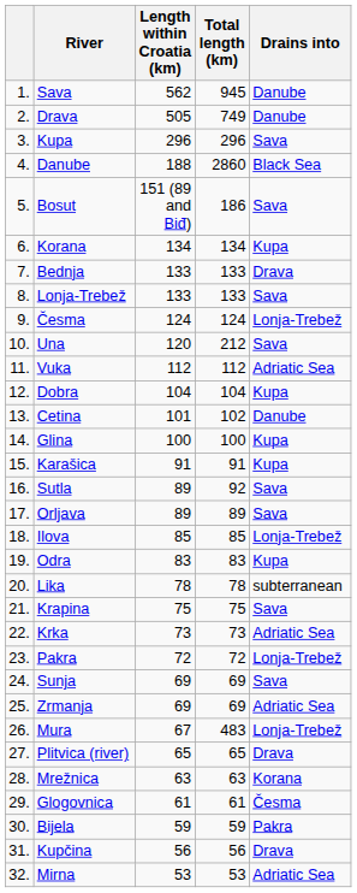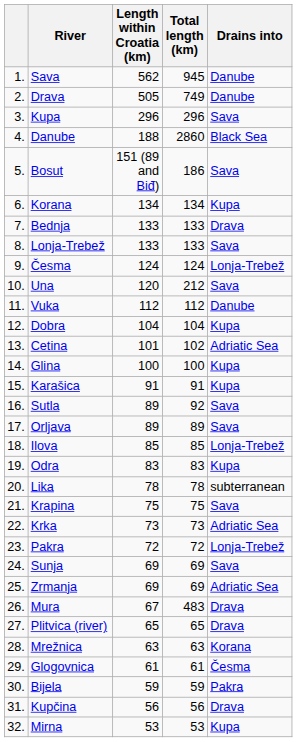 <table class="wikitable sortable">
 <tr>
 <th width="20" align="right"></th>
 <th width="100">River</th>
 <th width="50">Length within Croatia (km)</th>
 <th width="50">Total length (km)</th>
 <th width="100">Drains into</th>
 </tr>
 <tr>
 <td align="right">1.</td>
 <td><a href='#'>Sava</a></td>
 <td align="right">562</td>
 <td align="right">945</td>
 <td><a href='#'>Danube</a></td>
 </tr>
 <tr>
 <td align="right">2.</td>
 <td><a href='#'>Drava</a></td>
 <td align="right">505</td>
 <td align="right">749</td>
 <td><a href='#'>Danube</a></td>
 </tr>
 <tr>
 <td align="right">3.</td>
 <td><a href='#'>Kupa</a></td>
 <td align="right">296</td>
 <td align="right">296</td>
 <td><a href='#'>Sava</a></td>
 </tr>
 <tr>
 <td align="right">4.</td>
 <td><a href='#'>Danube</a></td>
 <td align="right">188</td>
 <td align="right">2860</td>
 <td><a href='#'>Black Sea</a></td>
 </tr>
 <tr>
 <td align="right">5.</td>
 <td><a href='#'>Bosut</a></td>
 <td align="right">151 (89 and <a href='#'>Biđ</a>)</td>
 <td align="right">186</td>
 <td><a href='#'>Sava</a></td>
 </tr>
 <tr>
 <td align="right">6.</td>
 <td><a href='#'>Korana</a></td>
 <td align="right">134</td>
 <td align="right">134</td>
 <td><a href='#'>Kupa</a></td>
 </tr>
 <tr>
 <td align="right">7.</td>
 <td><a href='#'>Bednja</a></td>
 <td align="right">133</td>
 <td align="right">133</td>
 <td><a href='#'>Drava</a></td>
 </tr>
 <tr>
 <td align="right">8.</td>
 <td><a href='#'>Lonja-Trebež</a></td>
 <td align="right">133</td>
 <td align="right">133</td>
 <td><a href='#'>Sava</a></td>
 </tr>
 <tr>
 <td align="right">9.</td>
 <td><a href='#'>Česma</a></td>
 <td align="right">124</td>
 <td align="right">124</td>
 <td><a href='#'>Lonja-Trebež</a></td>
 </tr>
 <tr>
 <td align="right">10.</td>
 <td><a href='#'>Una</a></td>
 <td align="right">120</td>
 <td align="right">212</td>
 <td><a href='#'>Sava</a></td>
 </tr>
 <tr>
 <td align="right">11.</td>
 <td><a href='#'>Vuka</a></td>
 <td align="right">112</td>
 <td align="right">112</td>
-<td><a href='#'>Adriatic Sea</a></td>
+<td><a href='#'>Danube</a></td>
 </tr>
 <tr>
 <td align="right">12.</td>
 <td><a href='#'>Dobra</a></td>
 <td align="right">104</td>
 <td align="right">104</td>
 <td><a href='#'>Kupa</a></td>
 </tr>
 <tr>
 <td align="right">13.</td>
 <td><a href='#'>Cetina</a></td>
 <td align="right">101</td>
 <td align="right">102</td>
-<td><a href='#'>Danube</a></td>
+<td><a href='#'>Adriatic Sea</a></td>
 </tr>
 <tr>
 <td align="right">14.</td>
 <td><a href='#'>Glina</a></td>
 <td align="right">100</td>
 <td align="right">100</td>
 <td><a href='#'>Kupa</a></td>
 </tr>
 <tr>
 <td align="right">15.</td>
 <td><a href='#'>Karašica</a></td>
 <td align="right">91</td>
 <td align="right">91</td>
 <td><a href='#'>Kupa</a></td>
 </tr>
 <tr>
 <td align="right">16.</td>
 <td><a href='#'>Sutla</a></td>
 <td align="right">89</td>
 <td align="right">92</td>
 <td><a href='#'>Sava</a></td>
 </tr>
 <tr>
 <td align="right">17.</td>
 <td><a href='#'>Orljava</a></td>
 <td align="right">89</td>
 <td align="right">89</td>
 <td><a href='#'>Sava</a></td>
 </tr>
 <tr>
 <td align="right">18.</td>
 <td><a href='#'>Ilova</a></td>
 <td align="right">85</td>
 <td align="right">85</td>
 <td><a href='#'>Lonja-Trebež</a></td>
 </tr>
 <tr>
 <td align="right">19.</td>
 <td><a href='#'>Odra</a></td>
 <td align="right">83</td>
 <td align="right">83</td>
 <td><a href='#'>Kupa</a></td>
 </tr>
 <tr>
 <td align="right">20.</td>
 <td><a href='#'>Lika</a></td>
 <td align="right">78</td>
 <td align="right">78</td>
 <td>subterranean</td>
 </tr>
 <tr>
 <td align="right">21.</td>
 <td><a href='#'>Krapina</a></td>
 <td align="right">75</td>
 <td align="right">75</td>
 <td><a href='#'>Sava</a></td>
 </tr>
 <tr>
 <td align="right">22.</td>
 <td><a href='#'>Krka</a></td>
 <td align="right">73</td>
 <td align="right">73</td>
 <td><a href='#'>Adriatic Sea</a></td>
 </tr>
 <tr>
 <td align="right">23.</td>
 <td><a href='#'>Pakra</a></td>
 <td align="right">72</td>
 <td align="right">72</td>
 <td><a href='#'>Lonja-Trebež</a></td>
 </tr>
 <tr>
 <td align="right">24.</td>
 <td><a href='#'>Sunja</a></td>
 <td align="right">69</td>
 <td align="right">69</td>
 <td><a href='#'>Sava</a></td>
 </tr>
 <tr>
 <td align="right">25.</td>
 <td><a href='#'>Zrmanja</a></td>
 <td align="right">69</td>
 <td align="right">69</td>
 <td><a href='#'>Adriatic Sea</a></td>
 </tr>
 <tr>
 <td align="right">26.</td>
 <td><a href='#'>Mura</a></td>
 <td align="right">67</td>
 <td align="right">483</td>
-<td><a href='#'>Lonja-Trebež</a></td>
+<td><a href='#'>Drava</a></td>
 </tr>
 <tr>
 <td align="right">27.</td>
 <td><a href='#'>Plitvica (river)</a></td>
 <td align="right">65</td>
 <td align="right">65</td>
 <td><a href='#'>Drava</a></td>
 </tr>
 <tr>
 <td align="right">28.</td>
 <td><a href='#'>Mrežnica</a></td>
 <td align="right">63</td>
 <td align="right">63</td>
 <td><a href='#'>Korana</a></td>
 </tr>
 <tr>
 <td align="right">29.</td>
 <td><a href='#'>Glogovnica</a></td>
 <td align="right">61</td>
 <td align="right">61</td>
 <td><a href='#'>Česma</a></td>
 </tr>
 <tr>
 <td align="right">30.</td>
 <td><a href='#'>Bijela</a></td>
 <td align="right">59</td>
 <td align="right">59</td>
 <td><a href='#'>Pakra</a></td>
 </tr>
 <tr>
 <td align="right">31.</td>
 <td><a href='#'>Kupčina</a></td>
 <td align="right">56</td>
 <td align="right">56</td>
 <td><a href='#'>Drava</a></td>
 </tr>
 <tr>
 <td align="right">32.</td>
 <td><a href='#'>Mirna</a></td>
 <td align="right">53</td>
 <td align="right">53</td>
-<td><a href='#'>Adriatic Sea</a></td>
+<td><a href='#'>Kupa</a></td>
 </tr>
 </table>
